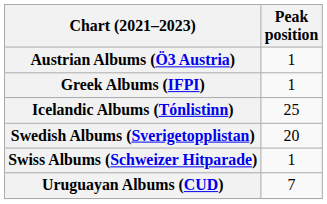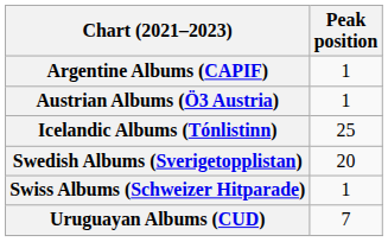 <table class="wikitable sortable plainrowheaders" style="text-align:center;">
 <tr>
 <th scope="col">Chart (2021–2023)</th>
 <th scope="col">Peak<br>position</th>
 </tr>
 <tr>
-<th scope="row">Austrian Albums (<a href='#'>Ö3 Austria</a>)</th>
+<th scope="row">Argentine Albums (<a href='#'>CAPIF</a>)</th>
 <td>1</td>
 </tr>
 <tr>
-<th scope="row">Greek Albums (<a href='#'>IFPI</a>)</th>
+<th scope="row">Austrian Albums (<a href='#'>Ö3 Austria</a>)</th>
 <td>1</td>
 </tr>
 <tr>
 <th scope="row">Icelandic Albums (<a href='#'>Tónlistinn</a>)</th>
 <td>25</td>
 </tr>
 <tr>
 <th scope="row">Swedish Albums (<a href='#'>Sverigetopplistan</a>)</th>
 <td>20</td>
 </tr>
 <tr>
 <th scope="row">Swiss Albums (<a href='#'>Schweizer Hitparade</a>)</th>
 <td>1</td>
 </tr>
 <tr>
 <th scope="row">Uruguayan Albums (<a href='#'>CUD</a>)</th>
 <td>7</td>
 </tr>
 <tr>
 </tr>
 </table>
